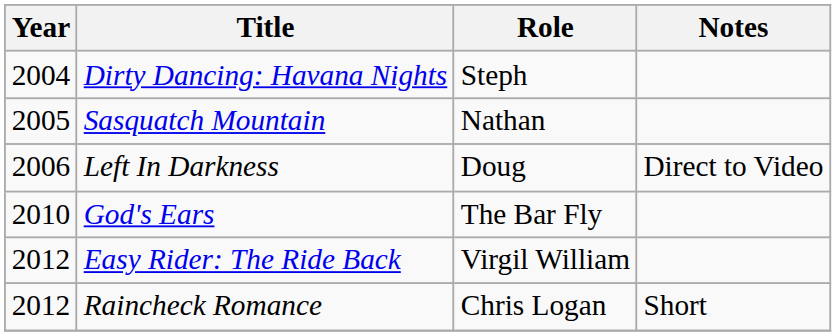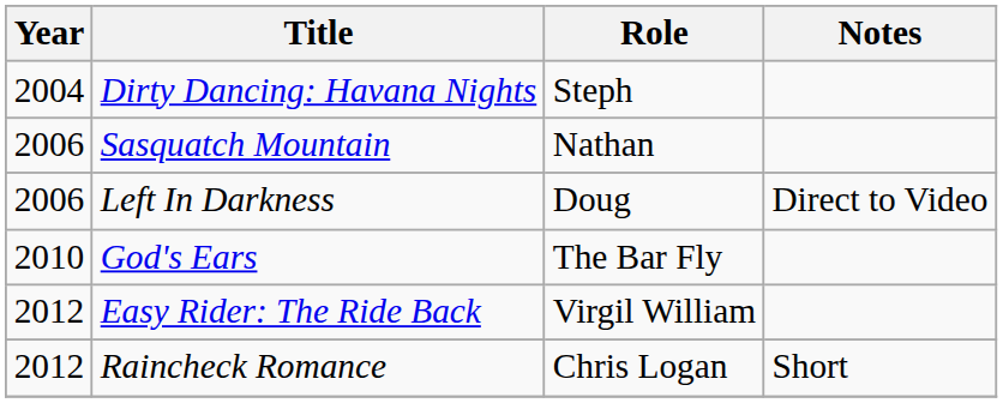 <table class="wikitable sortable">
 <tr>
 <th>Year</th>
 <th>Title</th>
 <th>Role</th>
 <th class="unsortable">Notes</th>
 </tr>
 <tr>
 <td>2004</td>
 <td><em><a href='#'>Dirty Dancing: Havana Nights</a></em></td>
 <td>Steph</td>
 <td></td>
 </tr>
 <tr>
-<td>2005</td>
+<td>2006</td>
 <td><em><a href='#'>Sasquatch Mountain</a></em></td>
 <td>Nathan</td>
 <td></td>
 </tr>
 <tr>
 <td>2006</td>
 <td><em>Left In Darkness</em></td>
 <td>Doug</td>
 <td>Direct to Video</td>
 </tr>
 <tr>
 <td>2010</td>
 <td><em><a href='#'>God's Ears</a></em></td>
 <td>The Bar Fly</td>
 <td></td>
 </tr>
 <tr>
 <td>2012</td>
 <td><em><a href='#'>Easy Rider: The Ride Back</a></em></td>
 <td>Virgil William</td>
 <td></td>
 </tr>
 <tr>
 <td>2012</td>
 <td><em>Raincheck Romance</em></td>
 <td>Chris Logan</td>
 <td>Short</td>
 </tr>
 <tr>
 </tr>
 </table>
